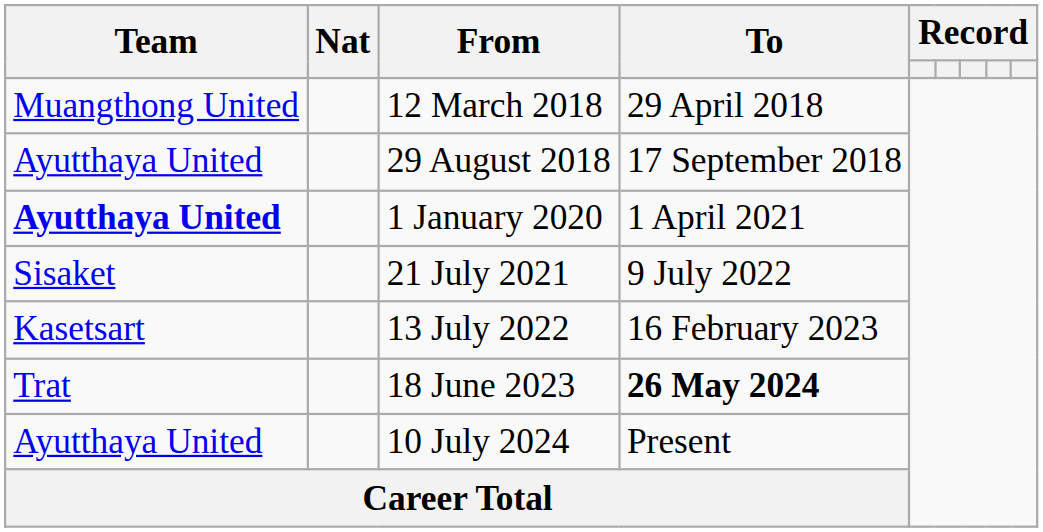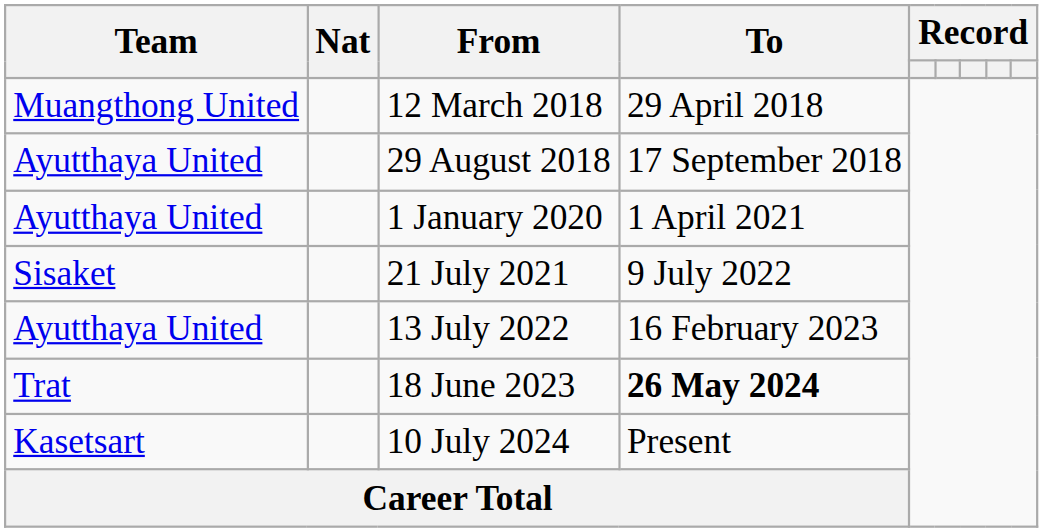 <table class=wikitable style=text-align:center>
 <tr>
 <th rowspan=2>Team</th>
 <th rowspan=2>Nat</th>
 <th rowspan=2>From</th>
 <th rowspan=2>To</th>
 <th colspan=5>Record</th>
 </tr>
 <tr>
 <th></th>
 <th></th>
 <th></th>
 <th></th>
 <th></th>
 </tr>
 <tr>
 <td align=left><a href='#'>Muangthong United</a></td>
 <td></td>
 <td align=left>12 March 2018</td>
 <td align=left>29 April 2018<br></td>
 </tr>
 <tr>
 <td align=left><a href='#'>Ayutthaya United</a></td>
 <td></td>
 <td align=left>29 August 2018</td>
 <td align=left>17 September 2018<br></td>
 </tr>
 <tr>
-<td align=left><strong><a href='#'>Ayutthaya United</a></strong></td>
+<td align=left><a href='#'>Ayutthaya United</a></td>
 <td></td>
 <td align=left>1 January 2020</td>
 <td align=left>1 April 2021<br></td>
 </tr>
 <tr>
 <td align=left><a href='#'>Sisaket</a></td>
 <td></td>
 <td align=left>21 July 2021</td>
 <td align=left>9 July 2022<br></td>
 </tr>
 <tr>
-<td align=left><a href='#'>Kasetsart</a></td>
+<td align=left><a href='#'>Ayutthaya United</a></td>
 <td></td>
 <td align=left>13 July 2022</td>
 <td align=left>16 February 2023<br></td>
 </tr>
 <tr>
 <td align=left><a href='#'>Trat</a></td>
 <td></td>
 <td align=left>18 June 2023</td>
 <td align=left><strong>26 May 2024<br></strong></td>
 </tr>
 <tr>
-<td align=left><a href='#'>Ayutthaya United</a></td>
+<td align=left><a href='#'>Kasetsart</a></td>
 <td></td>
 <td align=left>10 July 2024</td>
 <td align=left>Present<br></td>
 </tr>
 <tr>
 <th colspan=4>Career Total<br></th>
 </tr>
 </table>
